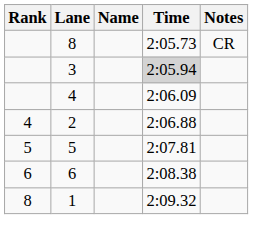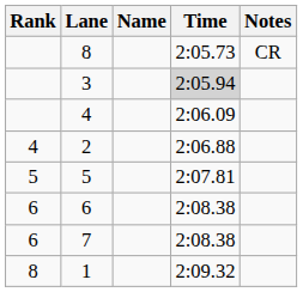 <table class="wikitable sortable" style="text-align:center">
 <tr>
 <th>Rank</th>
 <th>Lane</th>
 <th>Name</th>
 <th>Time</th>
 <th>Notes</th>
 </tr>
 <tr>
 <td></td>
 <td>8</td>
 <td align=left></td>
 <td>2:05.73</td>
 <td>CR</td>
 </tr>
 <tr>
 <td></td>
 <td>3</td>
 <td align=left></td>
 <td style="background: lightgrey;">2:05.94</td>
 <td></td>
 </tr>
 <tr>
 <td></td>
 <td>4</td>
 <td align=left></td>
 <td>2:06.09</td>
 <td></td>
 </tr>
 <tr>
 <td>4</td>
 <td>2</td>
 <td align=left></td>
 <td>2:06.88</td>
 <td></td>
 </tr>
 <tr>
 <td>5</td>
 <td>5</td>
 <td align=left></td>
 <td>2:07.81</td>
 <td></td>
 </tr>
 <tr>
 <td>6</td>
 <td>6</td>
 <td align=left></td>
 <td>2:08.38</td>
 <td></td>
 </tr>
 <tr>
+<td>6</td>
+<td>7</td>
+<td align=left></td>
+<td>2:08.38</td>
+<td></td>
+</tr>
+<tr>
 <td>8</td>
 <td>1</td>
 <td align=left></td>
 <td>2:09.32</td>
 <td></td>
 </tr>
 </table>
